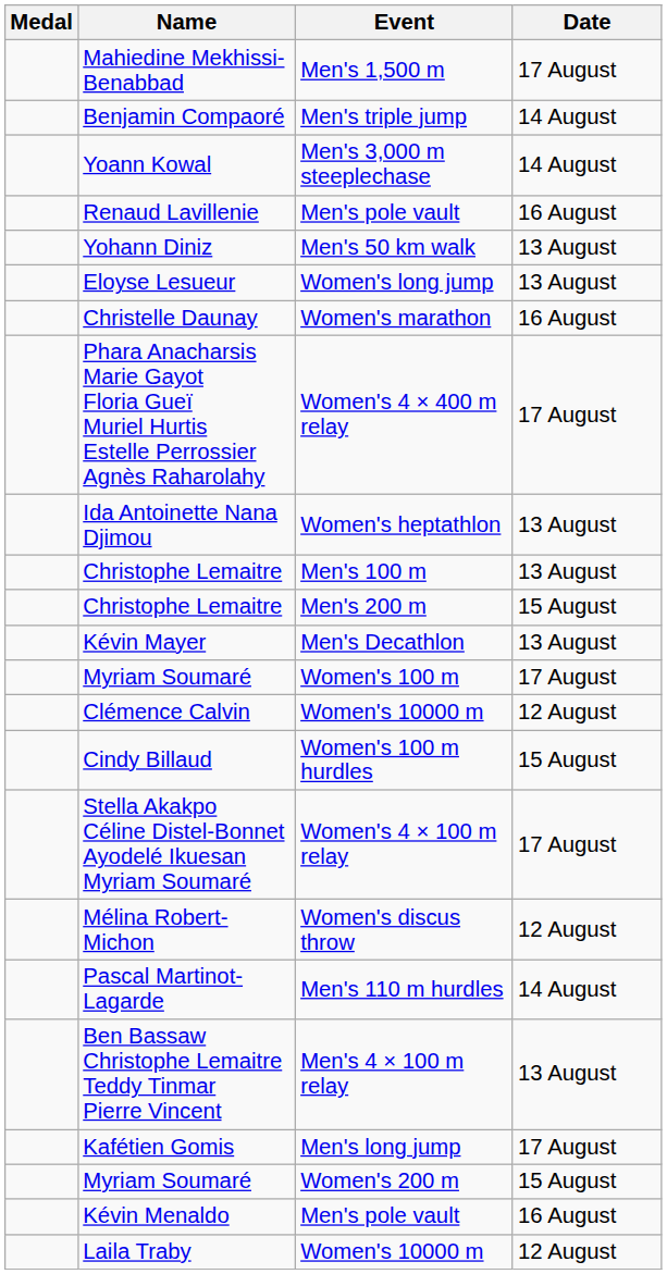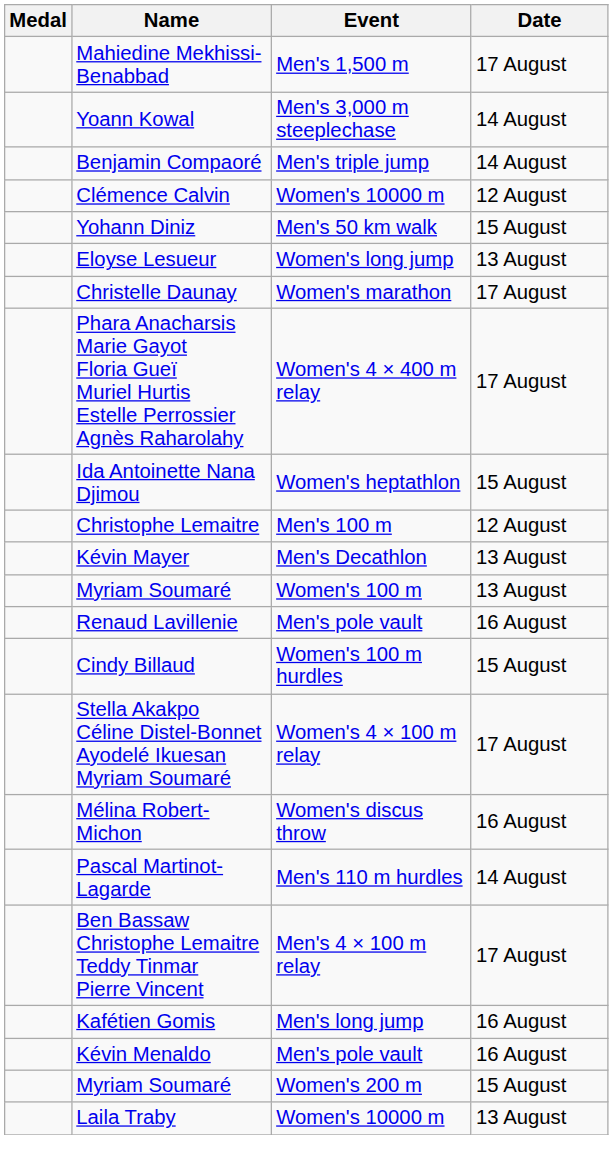 <table class="wikitable sortable" style="font-size:100%">
 <tr>
 <th>Medal</th>
 <th width=150>Name</th>
 <th width=150>Event</th>
 <th width=100>Date</th>
 </tr>
 <tr>
 <td></td>
 <td><a href='#'>Mahiedine Mekhissi-Benabbad</a></td>
 <td><a href='#'>Men's 1,500 m</a></td>
 <td>17 August</td>
 </tr>
 <tr>
 <td></td>
+<td><a href='#'>Yoann Kowal</a></td>
+<td><a href='#'>Men's 3,000 m steeplechase</a></td>
+<td>14 August</td>
+</tr>
+<tr>
+<td></td>
 <td><a href='#'>Benjamin Compaoré</a></td>
 <td><a href='#'>Men's triple jump</a></td>
 <td>14 August</td>
 </tr>
 <tr>
 <td></td>
-<td><a href='#'>Yoann Kowal</a></td>
-<td><a href='#'>Men's 3,000 m steeplechase</a></td>
-<td>14 August</td>
-</tr>
-<tr>
-<td></td>
-<td><a href='#'>Renaud Lavillenie</a></td>
-<td><a href='#'>Men's pole vault</a></td>
-<td>16 August</td>
+<td><a href='#'>Clémence Calvin</a></td>
+<td><a href='#'>Women's 10000 m</a></td>
+<td>12 August</td>
 </tr>
 <tr>
 <td></td>
 <td><a href='#'>Yohann Diniz</a></td>
 <td><a href='#'>Men's 50 km walk</a></td>
-<td>13 August</td>
+<td>15 August</td>
 </tr>
 <tr>
 <td></td>
 <td><a href='#'>Eloyse Lesueur</a></td>
 <td><a href='#'>Women's long jump</a></td>
 <td>13 August</td>
 </tr>
 <tr>
 <td></td>
 <td><a href='#'>Christelle Daunay</a></td>
 <td><a href='#'>Women's marathon</a></td>
-<td>16 August</td>
+<td>17 August</td>
 </tr>
 <tr>
 <td></td>
 <td><a href='#'>Phara Anacharsis</a><br><a href='#'>Marie Gayot</a><br><a href='#'>Floria Gueï</a><br><a href='#'>Muriel Hurtis</a><br><a href='#'>Estelle Perrossier</a><br><a href='#'>Agnès Raharolahy</a></td>
 <td><a href='#'>Women's 4 × 400 m relay</a></td>
 <td>17 August</td>
 </tr>
 <tr>
 <td></td>
 <td><a href='#'>Ida Antoinette Nana Djimou</a></td>
 <td><a href='#'>Women's heptathlon</a></td>
-<td>13 August</td>
+<td>15 August</td>
 </tr>
 <tr>
 <td></td>
 <td><a href='#'>Christophe Lemaitre</a></td>
 <td><a href='#'>Men's 100 m</a></td>
-<td>13 August</td>
-</tr>
-<tr>
-<td></td>
-<td><a href='#'>Christophe Lemaitre</a></td>
-<td><a href='#'>Men's 200 m</a></td>
-<td>15 August</td>
+<td>12 August</td>
 </tr>
 <tr>
 <td></td>
 <td><a href='#'>Kévin Mayer</a></td>
 <td><a href='#'>Men's Decathlon</a></td>
 <td>13 August</td>
 </tr>
 <tr>
 <td></td>
 <td><a href='#'>Myriam Soumaré</a></td>
 <td><a href='#'>Women's 100 m</a></td>
-<td>17 August</td>
+<td>13 August</td>
 </tr>
 <tr>
 <td></td>
-<td><a href='#'>Clémence Calvin</a></td>
-<td><a href='#'>Women's 10000 m</a></td>
-<td>12 August</td>
+<td><a href='#'>Renaud Lavillenie</a></td>
+<td><a href='#'>Men's pole vault</a></td>
+<td>16 August</td>
 </tr>
 <tr>
 <td></td>
 <td><a href='#'>Cindy Billaud</a></td>
 <td><a href='#'>Women's 100 m hurdles</a></td>
 <td>15 August</td>
 </tr>
 <tr>
 <td></td>
 <td><a href='#'>Stella Akakpo</a><br><a href='#'>Céline Distel-Bonnet</a><br><a href='#'>Ayodelé Ikuesan</a><br><a href='#'>Myriam Soumaré</a></td>
 <td><a href='#'>Women's 4 × 100 m relay</a></td>
 <td>17 August</td>
 </tr>
 <tr>
 <td></td>
 <td><a href='#'>Mélina Robert-Michon</a></td>
 <td><a href='#'>Women's discus throw</a></td>
-<td>12 August</td>
+<td>16 August</td>
 </tr>
 <tr>
 <td></td>
 <td><a href='#'>Pascal Martinot-Lagarde</a></td>
 <td><a href='#'>Men's 110 m hurdles</a></td>
 <td>14 August</td>
 </tr>
 <tr>
 <td></td>
 <td><a href='#'>Ben Bassaw</a><br><a href='#'>Christophe Lemaitre</a><br><a href='#'>Teddy Tinmar</a><br><a href='#'>Pierre Vincent</a></td>
 <td><a href='#'>Men's 4 × 100 m relay</a></td>
-<td>13 August</td>
+<td>17 August</td>
 </tr>
 <tr>
 <td></td>
 <td><a href='#'>Kafétien Gomis</a></td>
 <td><a href='#'>Men's long jump</a></td>
-<td>17 August</td>
+<td>16 August</td>
+</tr>
+<tr>
+<td></td>
+<td><a href='#'>Kévin Menaldo</a></td>
+<td><a href='#'>Men's pole vault</a></td>
+<td>16 August</td>
 </tr>
 <tr>
 <td></td>
 <td><a href='#'>Myriam Soumaré</a></td>
 <td><a href='#'>Women's 200 m</a></td>
 <td>15 August</td>
 </tr>
 <tr>
 <td></td>
-<td><a href='#'>Kévin Menaldo</a></td>
-<td><a href='#'>Men's pole vault</a></td>
-<td>16 August</td>
-</tr>
-<tr>
-<td></td>
 <td><a href='#'>Laila Traby</a></td>
 <td><a href='#'>Women's 10000 m</a></td>
-<td>12 August</td>
+<td>13 August</td>
 </tr>
 </table>
